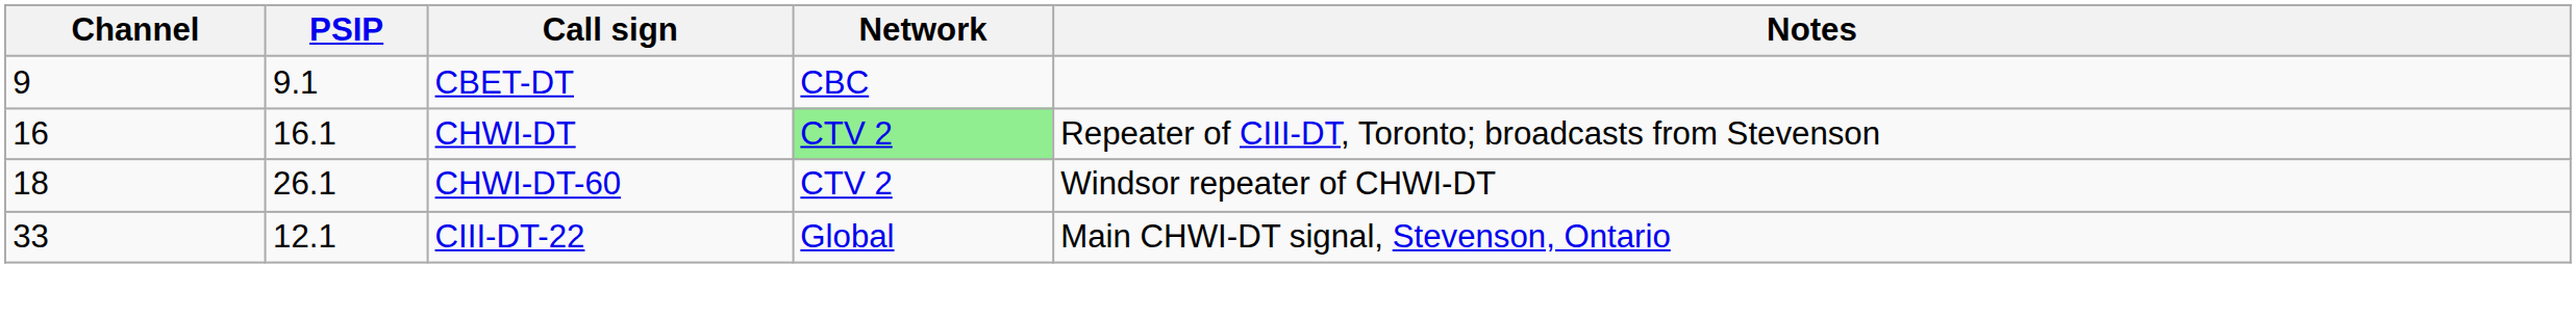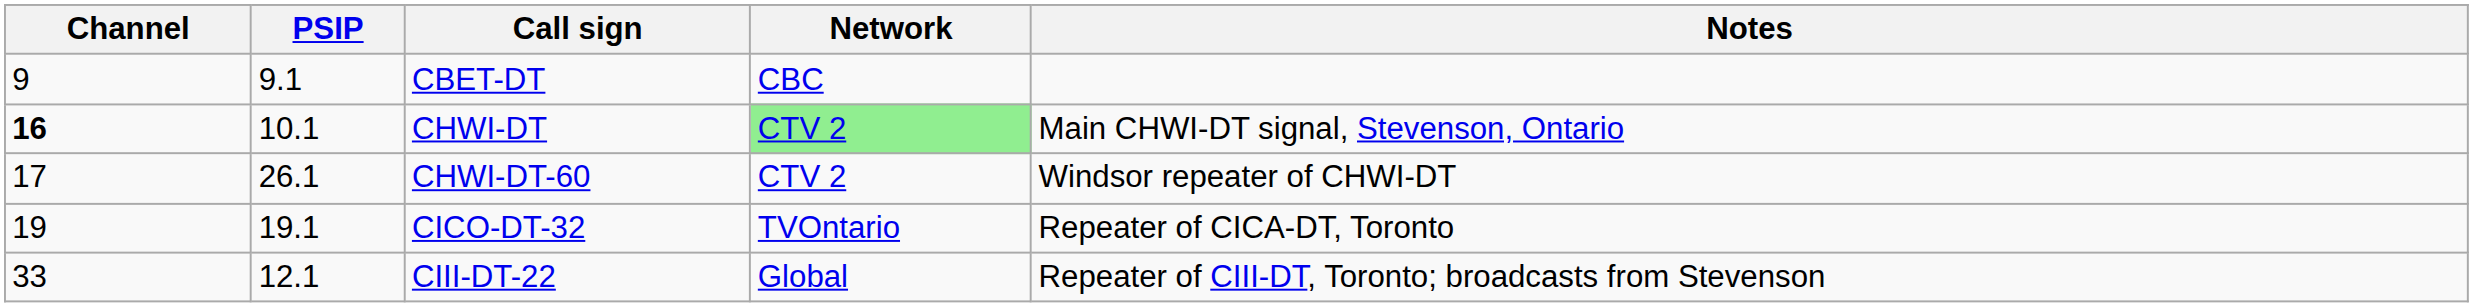 <table class="wikitable sortable" width="100%">
 <tr>
 <th>Channel</th>
 <th><a href='#'>PSIP</a></th>
 <th>Call sign</th>
 <th>Network</th>
 <th>Notes</th>
 </tr>
 <tr>
 <td>9</td>
 <td>9.1</td>
 <td><a href='#'>CBET-DT</a></td>
 <td><a href='#'>CBC</a></td>
 <td></td>
 </tr>
 <tr>
-<td>16</td>
-<td>16.1</td>
+<td><strong>16</strong></td>
+<td>10.1</td>
 <td><a href='#'>CHWI-DT</a></td>
 <td style="background: lightgreen;"><a href='#'>CTV 2</a></td>
-<td>Repeater of <a href='#'>CIII-DT</a>, Toronto; broadcasts from Stevenson</td>
+<td>Main CHWI-DT signal, <a href='#'>Stevenson, Ontario</a></td>
 </tr>
 <tr>
-<td>18</td>
+<td>17</td>
 <td>26.1</td>
 <td><a href='#'>CHWI-DT-60</a></td>
 <td><a href='#'>CTV 2</a></td>
 <td>Windsor repeater of CHWI-DT</td>
 </tr>
 <tr>
+<td>19</td>
+<td>19.1</td>
+<td><a href='#'>CICO-DT-32</a></td>
+<td><a href='#'>TVOntario</a></td>
+<td>Repeater of CICA-DT, Toronto</td>
+</tr>
+<tr>
 <td>33</td>
 <td>12.1</td>
 <td><a href='#'>CIII-DT-22</a></td>
 <td><a href='#'>Global</a></td>
-<td>Main CHWI-DT signal, <a href='#'>Stevenson, Ontario</a></td>
+<td>Repeater of <a href='#'>CIII-DT</a>, Toronto; broadcasts from Stevenson</td>
 </tr>
 </table>
